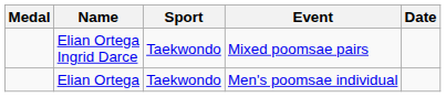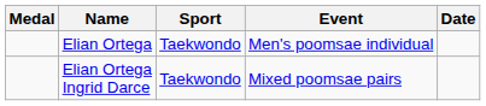 <table class="wikitable sortable" style="font-size:95%">
 <tr>
 <th>Medal</th>
 <th>Name</th>
 <th>Sport</th>
 <th>Event</th>
 <th>Date</th>
 </tr>
 <tr>
 <td></td>
+<td><a href='#'>Elian Ortega</a></td>
+<td><a href='#'>Taekwondo</a></td>
+<td><a href='#'>Men's poomsae individual</a></td>
+<td></td>
+</tr>
+<tr>
+<td></td>
 <td><a href='#'>Elian Ortega</a><br><a href='#'>Ingrid Darce</a></td>
 <td><a href='#'>Taekwondo</a></td>
 <td><a href='#'>Mixed poomsae pairs</a></td>
 <td></td>
 </tr>
-<tr>
-<td></td>
-<td><a href='#'>Elian Ortega</a></td>
-<td><a href='#'>Taekwondo</a></td>
-<td><a href='#'>Men's poomsae individual</a></td>
-<td></td>
-</tr>
 </table>
